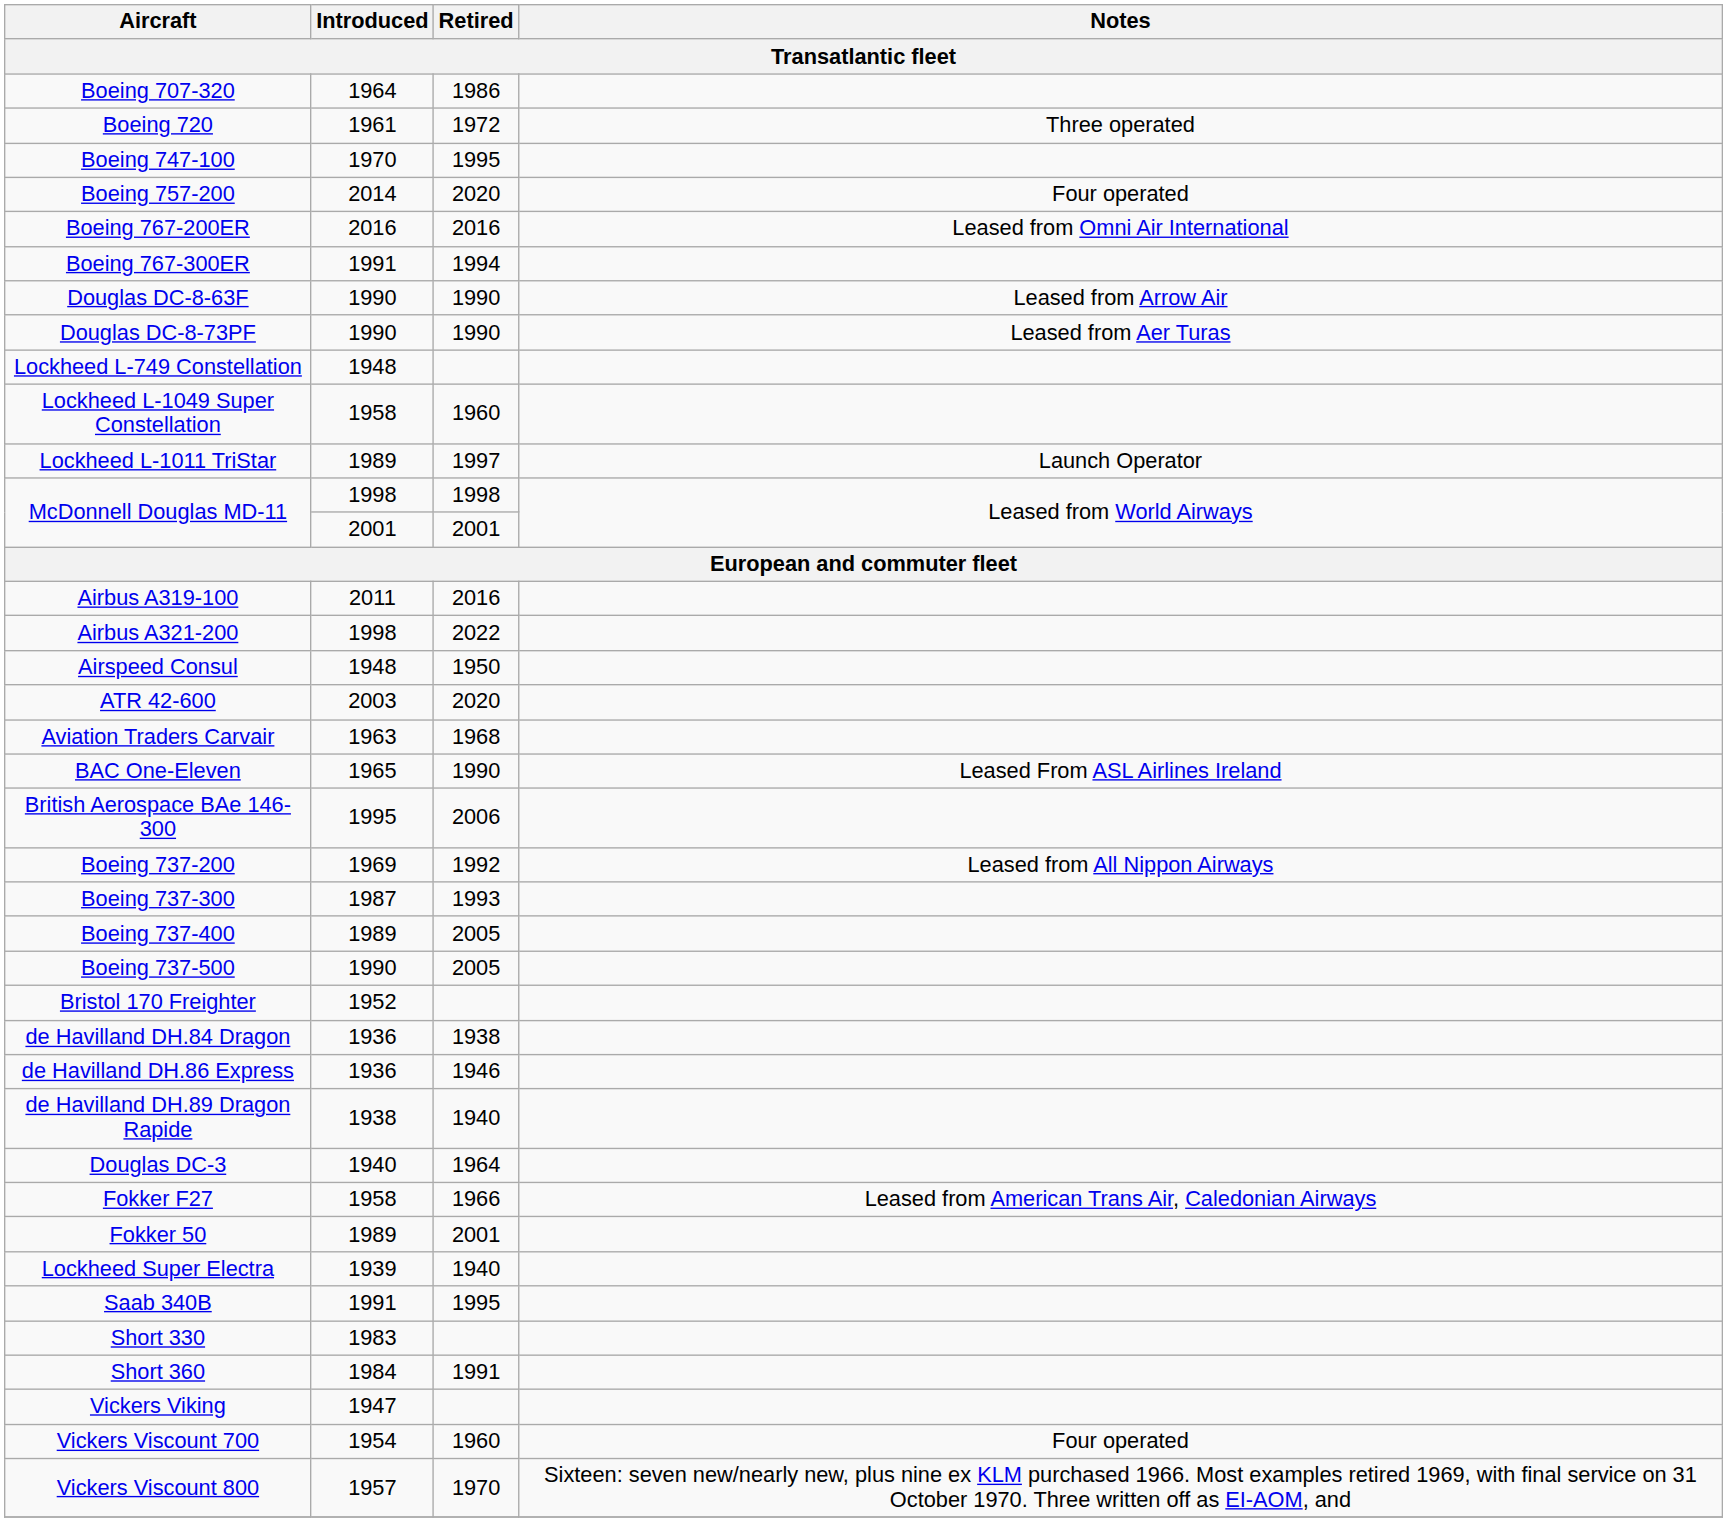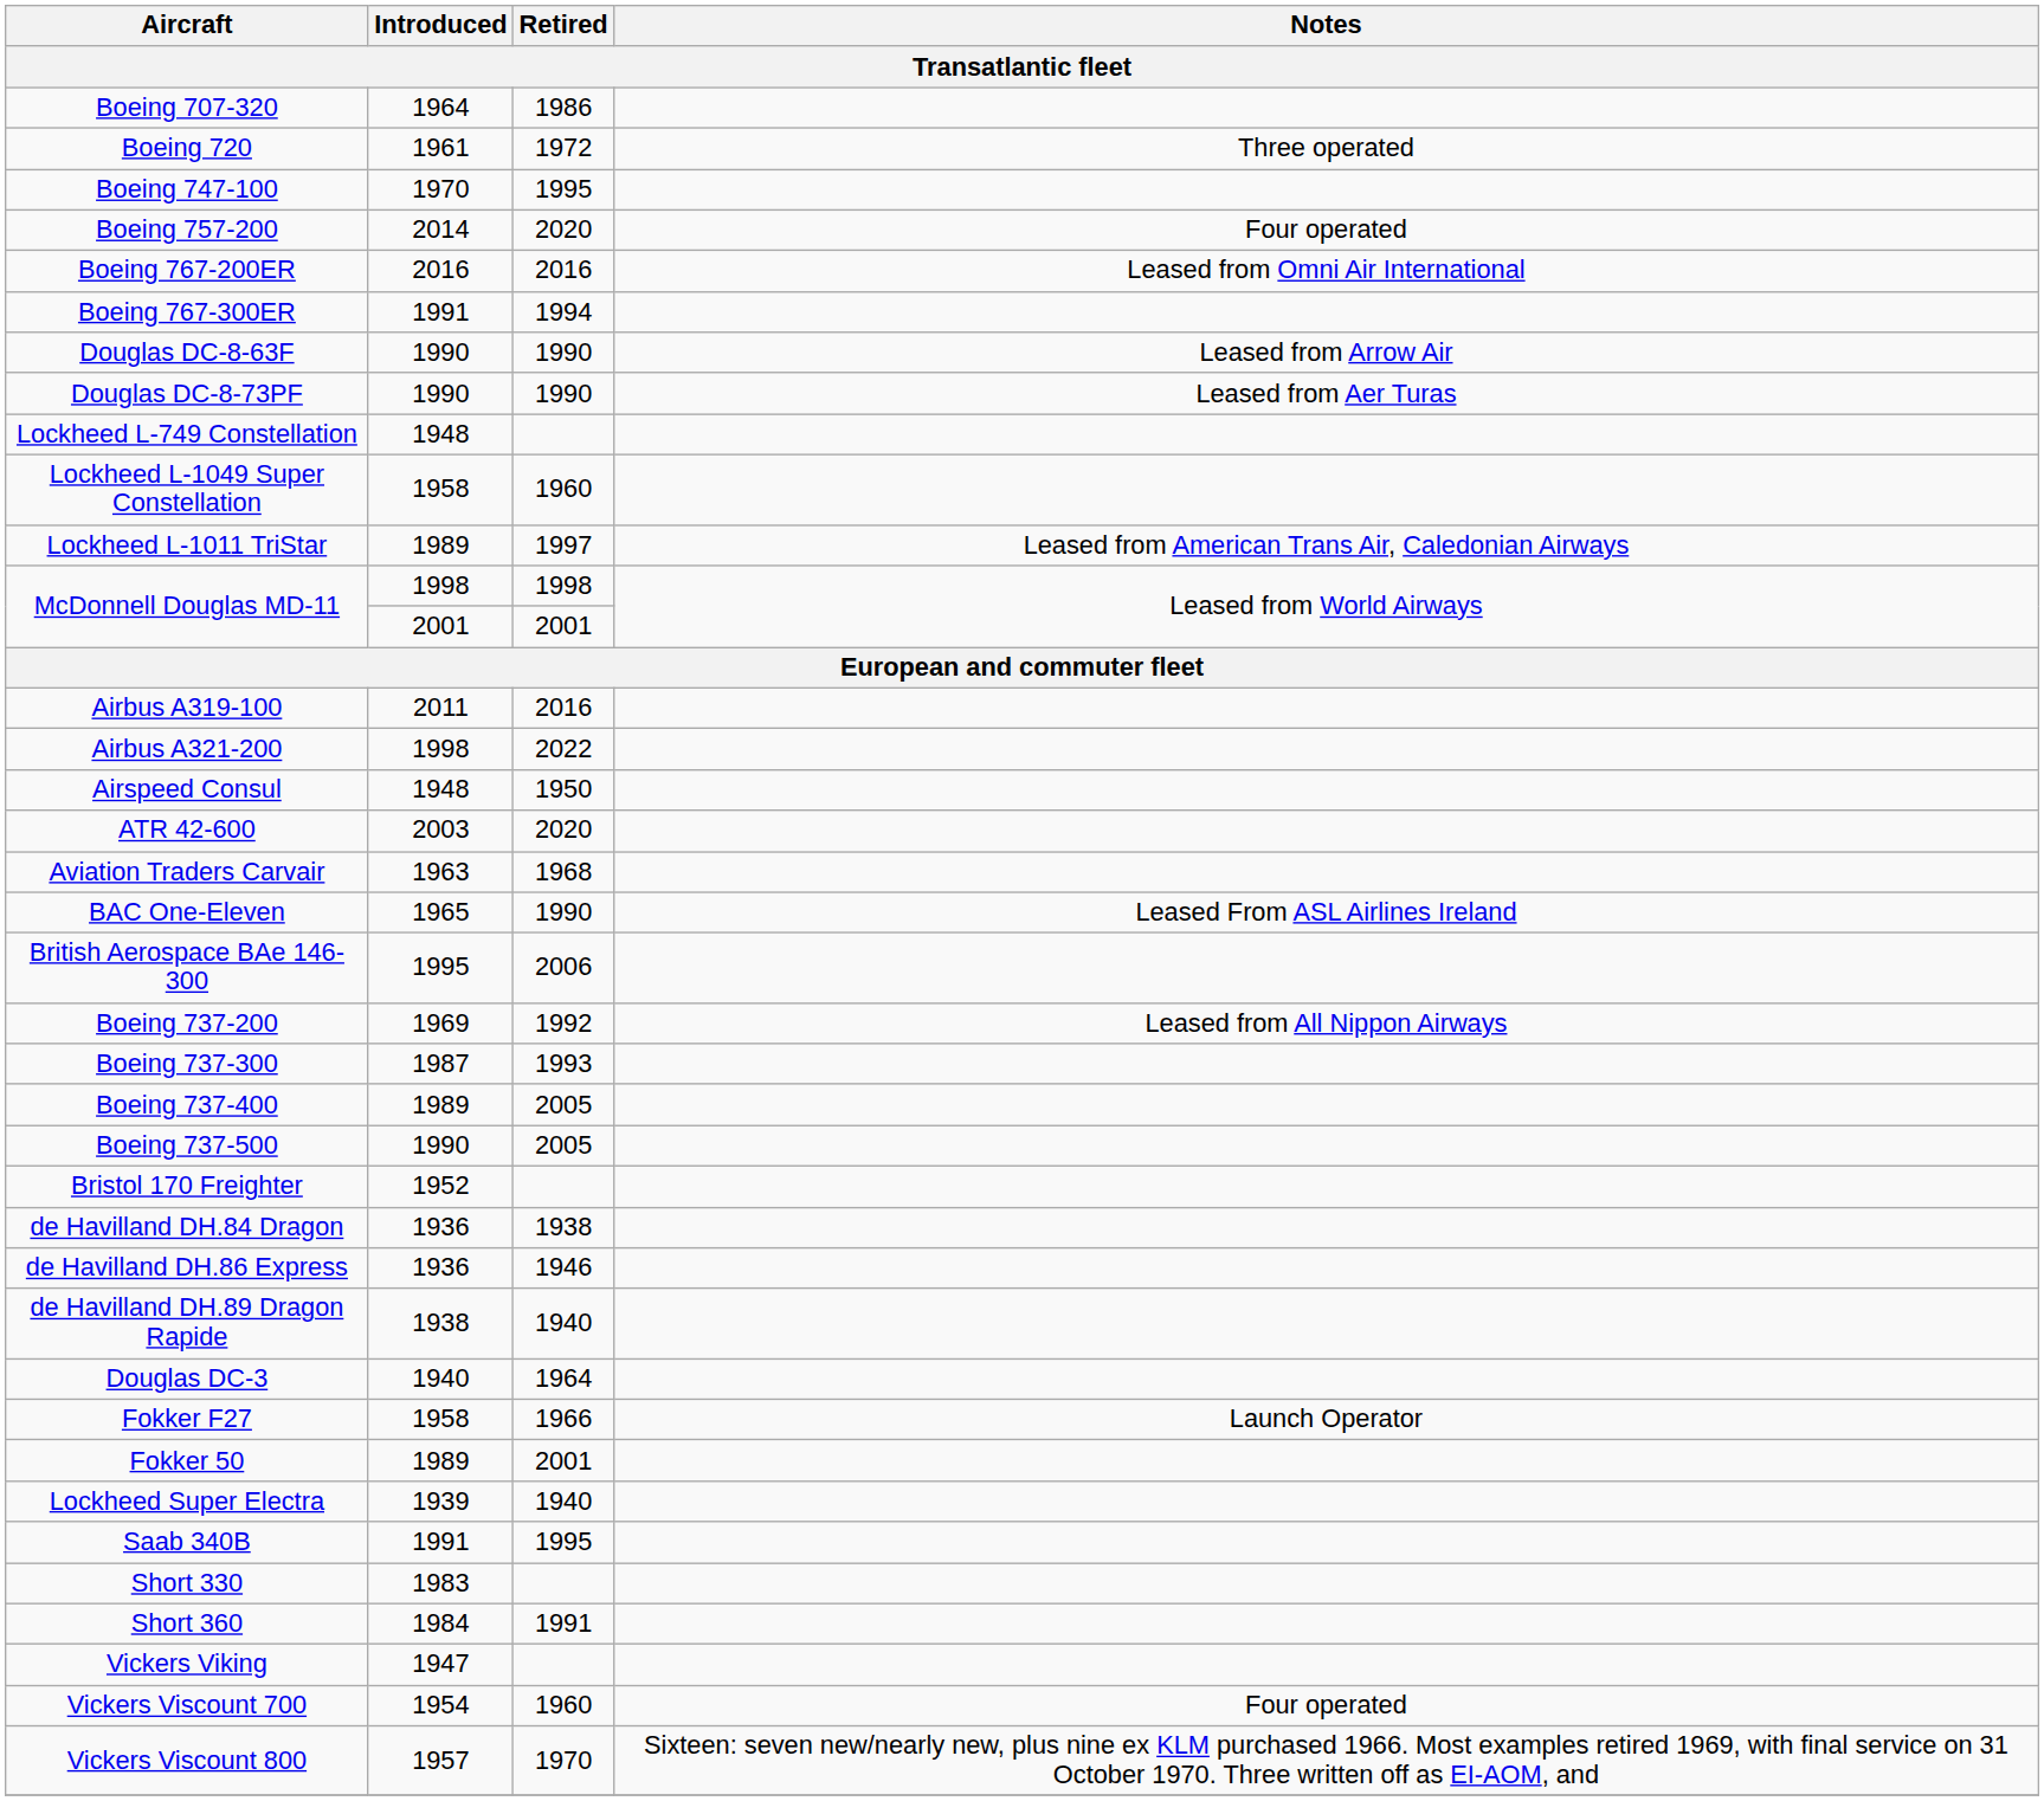 <table class="wikitable" style="border-collapse:collapse; margin: 1em auto; text-align:center">
 <tr>
 <th>Aircraft</th>
 <th>Introduced</th>
 <th>Retired</th>
 <th>Notes</th>
 </tr>
 <tr>
 <th colspan="4">Transatlantic fleet</th>
 </tr>
 <tr>
 <td><a href='#'>Boeing 707-320</a></td>
 <td>1964</td>
 <td>1986</td>
 <td></td>
 </tr>
 <tr>
 <td><a href='#'>Boeing 720</a></td>
 <td>1961</td>
 <td>1972</td>
 <td>Three operated</td>
 </tr>
 <tr>
 <td><a href='#'>Boeing 747-100</a></td>
 <td>1970</td>
 <td>1995</td>
 <td></td>
 </tr>
 <tr>
 <td><a href='#'>Boeing 757-200</a></td>
 <td>2014</td>
 <td>2020</td>
 <td>Four operated</td>
 </tr>
 <tr>
 <td><a href='#'>Boeing 767-200ER</a></td>
 <td>2016</td>
 <td>2016</td>
 <td>Leased from <a href='#'>Omni Air International</a></td>
 </tr>
 <tr>
 <td><a href='#'>Boeing 767-300ER</a></td>
 <td>1991</td>
 <td>1994</td>
 <td></td>
 </tr>
 <tr>
 <td><a href='#'>Douglas DC-8-63F</a></td>
 <td>1990</td>
 <td>1990</td>
 <td>Leased from <a href='#'>Arrow Air</a></td>
 </tr>
 <tr>
 <td><a href='#'>Douglas DC-8-73PF</a></td>
 <td>1990</td>
 <td>1990</td>
 <td>Leased from <a href='#'>Aer Turas</a></td>
 </tr>
 <tr>
 <td><a href='#'>Lockheed L-749 Constellation</a></td>
 <td>1948</td>
 <td></td>
 <td></td>
 </tr>
 <tr>
 <td><a href='#'>Lockheed L-1049 Super Constellation</a></td>
 <td>1958</td>
 <td>1960</td>
 <td></td>
 </tr>
 <tr>
 <td><a href='#'>Lockheed L-1011 TriStar</a></td>
 <td>1989</td>
 <td>1997</td>
-<td>Launch Operator</td>
+<td>Leased from <a href='#'>American Trans Air</a>, <a href='#'>Caledonian Airways</a></td>
 </tr>
 <tr>
 <td rowspan="2"><a href='#'>McDonnell Douglas MD-11</a></td>
 <td>1998</td>
 <td>1998</td>
 <td rowspan="2">Leased from <a href='#'>World Airways</a></td>
 </tr>
 <tr>
 <td>2001</td>
 <td>2001</td>
 </tr>
 <tr>
 <th colspan="4">European and commuter fleet</th>
 </tr>
 <tr>
 <td><a href='#'>Airbus A319-100</a></td>
 <td>2011</td>
 <td>2016</td>
 <td></td>
 </tr>
 <tr>
 <td><a href='#'>Airbus A321-200</a></td>
 <td>1998</td>
 <td>2022</td>
 <td></td>
 </tr>
 <tr>
 <td><a href='#'>Airspeed Consul</a></td>
 <td>1948</td>
 <td>1950</td>
 <td></td>
 </tr>
 <tr>
 <td><a href='#'>ATR 42-600</a></td>
 <td>2003</td>
 <td>2020</td>
 <td></td>
 </tr>
 <tr>
 <td><a href='#'>Aviation Traders Carvair</a></td>
 <td>1963</td>
 <td>1968</td>
 <td></td>
 </tr>
 <tr>
 <td><a href='#'>BAC One-Eleven</a></td>
 <td>1965</td>
 <td>1990</td>
 <td>Leased From <a href='#'>ASL Airlines Ireland</a></td>
 </tr>
 <tr>
 <td><a href='#'>British Aerospace BAe 146-300</a></td>
 <td>1995</td>
 <td>2006</td>
 <td></td>
 </tr>
 <tr>
 <td><a href='#'>Boeing 737-200</a></td>
 <td>1969</td>
 <td>1992</td>
 <td>Leased from <a href='#'>All Nippon Airways</a></td>
 </tr>
 <tr>
 <td><a href='#'>Boeing 737-300</a></td>
 <td>1987</td>
 <td>1993</td>
 <td></td>
 </tr>
 <tr>
 <td><a href='#'>Boeing 737-400</a></td>
 <td>1989</td>
 <td>2005</td>
 <td></td>
 </tr>
 <tr>
 <td><a href='#'>Boeing 737-500</a></td>
 <td>1990</td>
 <td>2005</td>
 <td></td>
 </tr>
 <tr>
 <td><a href='#'>Bristol 170 Freighter</a></td>
 <td>1952</td>
 <td></td>
 <td></td>
 </tr>
 <tr>
 <td><a href='#'>de Havilland DH.84 Dragon</a></td>
 <td>1936</td>
 <td>1938</td>
 <td></td>
 </tr>
 <tr>
 <td><a href='#'>de Havilland DH.86 Express</a></td>
 <td>1936</td>
 <td>1946</td>
 <td></td>
 </tr>
 <tr>
 <td><a href='#'>de Havilland DH.89 Dragon Rapide</a></td>
 <td>1938</td>
 <td>1940</td>
 <td></td>
 </tr>
 <tr>
 <td><a href='#'>Douglas DC-3</a></td>
 <td>1940</td>
 <td>1964</td>
 <td></td>
 </tr>
 <tr>
 <td><a href='#'>Fokker F27</a></td>
 <td>1958</td>
 <td>1966</td>
-<td>Leased from <a href='#'>American Trans Air</a>, <a href='#'>Caledonian Airways</a></td>
+<td>Launch Operator</td>
 </tr>
 <tr>
 <td><a href='#'>Fokker 50</a></td>
 <td>1989</td>
 <td>2001</td>
 <td></td>
 </tr>
 <tr>
 <td><a href='#'>Lockheed Super Electra</a></td>
 <td>1939</td>
 <td>1940</td>
 <td></td>
 </tr>
 <tr>
 <td><a href='#'>Saab 340B</a></td>
 <td>1991</td>
 <td>1995</td>
 <td></td>
 </tr>
 <tr>
 <td><a href='#'>Short 330</a></td>
 <td>1983</td>
 <td></td>
 <td></td>
 </tr>
 <tr>
 <td><a href='#'>Short 360</a></td>
 <td>1984</td>
 <td>1991</td>
 <td></td>
 </tr>
 <tr>
 <td><a href='#'>Vickers Viking</a></td>
 <td>1947</td>
 <td></td>
 <td></td>
 </tr>
 <tr>
 <td><a href='#'>Vickers Viscount 700</a></td>
 <td>1954</td>
 <td>1960</td>
 <td>Four operated</td>
 </tr>
 <tr>
 <td><a href='#'>Vickers Viscount 800</a></td>
 <td>1957</td>
 <td>1970</td>
 <td>Sixteen: seven new/nearly new, plus nine ex <a href='#'>KLM</a> purchased 1966. Most examples retired 1969, with final service on 31 October 1970. Three written off as <a href='#'>EI-AOM</a>,  and </td>
 </tr>
 <tr>
 </tr>
 </table>
